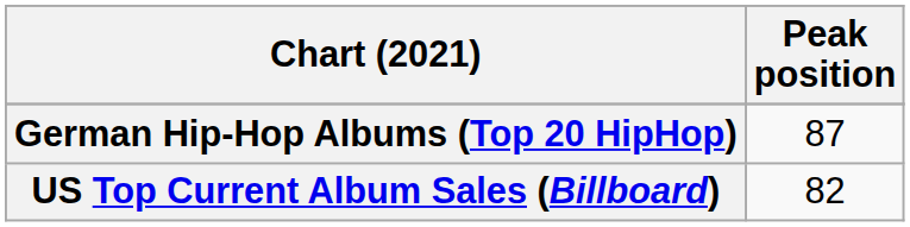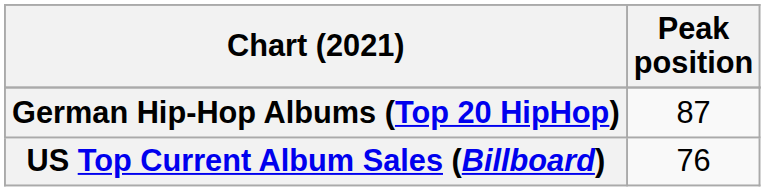 <table class="wikitable sortable plainrowheaders" style="text-align:center">
 <tr>
 <th scope="col">Chart (2021)</th>
 <th scope="col">Peak<br> position</th>
 </tr>
 <tr>
 </tr>
 <tr>
 <th scope="row">German Hip-Hop Albums (<a href='#'>Top 20 HipHop</a>)</th>
 <td>87</td>
 </tr>
 <tr>
 <th scope="row">US <a href='#'>Top Current Album Sales</a> (<em><a href='#'>Billboard</a></em>)</th>
-<td>82</td>
+<td>76</td>
 </tr>
 </table>
